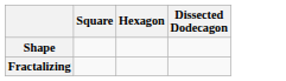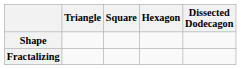 <table class="wikitable">
 <tr>
 <th></th>
+<th>Triangle</th>
 <th>Square</th>
 <th>Hexagon</th>
 <th>Dissected<br>Dodecagon</th>
 </tr>
 <tr valign="center">
 <th valign="center">Shape</th>
 <td></td>
 <td></td>
 <td></td>
+<td></td>
 </tr>
 <tr>
 <th>Fractalizing</th>
 <td></td>
 <td></td>
 <td></td>
+<td></td>
 </tr>
 </table>
